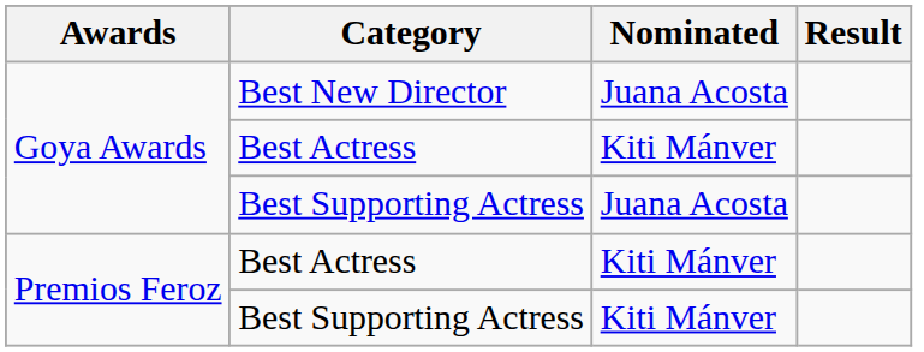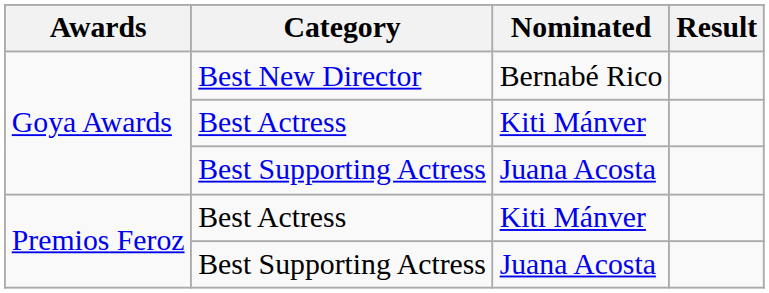 <table class="wikitable">
 <tr>
 <th>Awards</th>
 <th>Category</th>
 <th>Nominated</th>
 <th>Result</th>
 </tr>
 <tr>
 <td rowspan=3><a href='#'>Goya Awards</a></td>
 <td><a href='#'>Best New Director</a></td>
-<td><a href='#'>Juana Acosta</a></td>
+<td>Bernabé Rico</td>
 <td></td>
 </tr>
 <tr>
 <td><a href='#'>Best Actress</a></td>
 <td><a href='#'>Kiti Mánver</a></td>
 <td></td>
 </tr>
 <tr>
 <td><a href='#'>Best Supporting Actress</a></td>
 <td><a href='#'>Juana Acosta</a></td>
 <td></td>
 </tr>
 <tr>
 <td rowspan=2><a href='#'>Premios Feroz</a></td>
 <td>Best Actress</td>
 <td><a href='#'>Kiti Mánver</a></td>
 <td></td>
 </tr>
 <tr>
 <td>Best Supporting Actress</td>
-<td><a href='#'>Kiti Mánver</a></td>
+<td><a href='#'>Juana Acosta</a></td>
 <td></td>
 </tr>
 </table>
